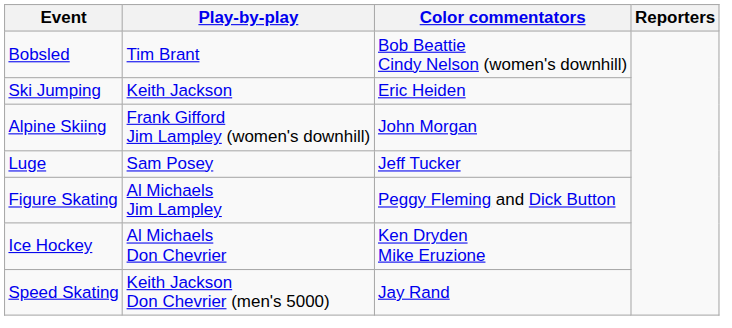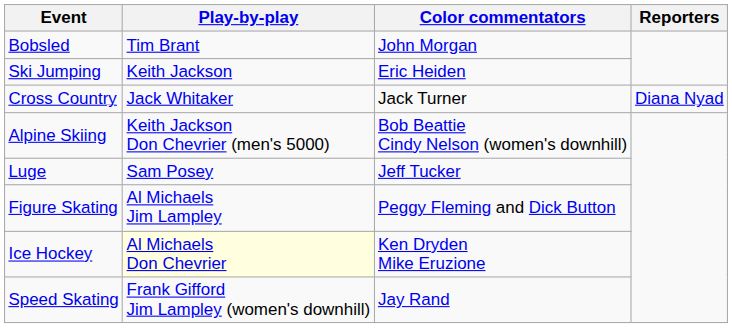 <table class="wikitable">
 <tr>
 <th>Event</th>
 <th><a href='#'>Play-by-play</a></th>
 <th><a href='#'>Color commentators</a></th>
 <th>Reporters</th>
 </tr>
 <tr>
 <td><a href='#'>Bobsled</a></td>
 <td><a href='#'>Tim Brant</a></td>
-<td><a href='#'>Bob Beattie</a><br><a href='#'>Cindy Nelson</a> (women's downhill)</td>
+<td><a href='#'>John Morgan</a></td>
 </tr>
 <tr>
 <td><a href='#'>Ski Jumping</a></td>
 <td><a href='#'>Keith Jackson</a></td>
 <td><a href='#'>Eric Heiden</a></td>
 </tr>
 <tr>
+<td><a href='#'>Cross Country</a></td>
+<td><a href='#'>Jack Whitaker</a></td>
+<td>Jack Turner</td>
+<td><a href='#'>Diana Nyad</a></td>
+</tr>
+<tr>
 <td><a href='#'>Alpine Skiing</a></td>
-<td><a href='#'>Frank Gifford</a><br><a href='#'>Jim Lampley</a> (women's downhill)</td>
-<td><a href='#'>John Morgan</a></td>
+<td><a href='#'>Keith Jackson</a><br><a href='#'>Don Chevrier</a> (men's 5000)</td>
+<td><a href='#'>Bob Beattie</a><br><a href='#'>Cindy Nelson</a> (women's downhill)</td>
 </tr>
 <tr>
 <td><a href='#'>Luge</a></td>
 <td><a href='#'>Sam Posey</a></td>
 <td><a href='#'>Jeff Tucker</a></td>
 </tr>
 <tr>
 <td><a href='#'>Figure Skating</a></td>
 <td><a href='#'>Al Michaels</a><br><a href='#'>Jim Lampley</a></td>
 <td><a href='#'>Peggy Fleming</a> and <a href='#'>Dick Button</a></td>
 </tr>
 <tr>
 <td><a href='#'>Ice Hockey</a></td>
-<td><a href='#'>Al Michaels</a><br><a href='#'>Don Chevrier</a></td>
+<td style="background: lightyellow;"><a href='#'>Al Michaels</a><br><a href='#'>Don Chevrier</a></td>
 <td><a href='#'>Ken Dryden</a><br><a href='#'>Mike Eruzione</a></td>
 </tr>
 <tr>
 <td><a href='#'>Speed Skating</a></td>
-<td><a href='#'>Keith Jackson</a><br><a href='#'>Don Chevrier</a> (men's 5000)</td>
+<td><a href='#'>Frank Gifford</a><br><a href='#'>Jim Lampley</a> (women's downhill)</td>
 <td><a href='#'>Jay Rand</a></td>
 </tr>
 </table>
